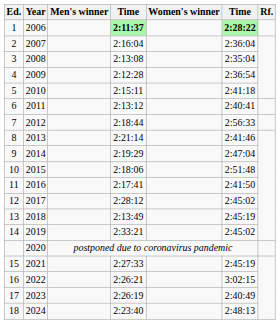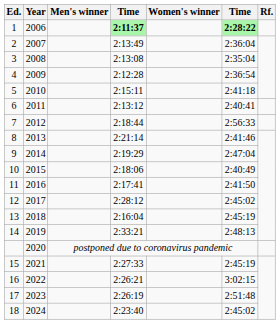 <table class="wikitable sortable" style="text-align:center">
 <tr>
 <th class="unsortable">Ed.</th>
 <th>Year</th>
 <th>Men's winner</th>
 <th>Time</th>
 <th>Women's winner</th>
 <th>Time</th>
 <th class="unsortable">Rf.</th>
 </tr>
 <tr>
 <td>1</td>
 <td>2006</td>
 <td align="left"></td>
 <td bgcolor="#A9F5A9"><strong>2:11:37</strong></td>
 <td align="left"></td>
 <td bgcolor="#A9F5A9"><strong>2:28:22</strong></td>
 <td></td>
 </tr>
 <tr>
 <td>2</td>
 <td>2007</td>
 <td align="left"></td>
-<td>2:16:04</td>
+<td>2:13:49</td>
 <td align="left"></td>
 <td>2:36:04</td>
 </tr>
 <tr>
 <td>3</td>
 <td>2008</td>
 <td align="left"></td>
 <td>2:13:08</td>
 <td align="left"></td>
 <td>2:35:04</td>
 </tr>
 <tr>
 <td>4</td>
 <td>2009</td>
 <td align="left"></td>
 <td>2:12:28</td>
 <td align="left"></td>
 <td>2:36:54</td>
 </tr>
 <tr>
 <td>5</td>
 <td>2010</td>
 <td align="left"></td>
 <td>2:15:11</td>
 <td align="left"></td>
 <td>2:41:18</td>
 </tr>
 <tr>
 <td>6</td>
 <td>2011</td>
 <td align="left"></td>
 <td>2:13:12</td>
 <td align="left"></td>
 <td>2:40:41</td>
 <td></td>
 </tr>
 <tr>
 <td>7</td>
 <td>2012</td>
 <td align="left"></td>
 <td>2:18:44</td>
 <td align="left"></td>
 <td>2:56:33</td>
 <td></td>
 </tr>
 <tr>
 <td>8</td>
 <td>2013</td>
 <td align="left"></td>
 <td>2:21:14</td>
 <td align="left"></td>
 <td>2:41:46</td>
 </tr>
 <tr>
 <td>9</td>
 <td>2014</td>
 <td align="left"></td>
 <td>2:19:29</td>
 <td align="left"></td>
 <td>2:47:04</td>
 </tr>
 <tr>
 <td>10</td>
 <td>2015</td>
 <td align="left"></td>
 <td>2:18:06</td>
 <td align="left"></td>
-<td>2:51:48</td>
+<td>2:40:49</td>
 </tr>
 <tr>
 <td>11</td>
 <td>2016</td>
 <td align="left"></td>
 <td>2:17:41</td>
 <td align="left"></td>
 <td>2:41:50</td>
 </tr>
 <tr>
 <td>12</td>
 <td>2017</td>
 <td align="left"></td>
 <td>2:28:12</td>
 <td align="left"></td>
 <td>2:45:02</td>
 </tr>
 <tr>
 <td>13</td>
 <td>2018</td>
 <td align="left"></td>
-<td>2:13:49</td>
+<td>2:16:04</td>
 <td align="left"></td>
 <td>2:45:19</td>
 </tr>
 <tr>
 <td>14</td>
 <td>2019</td>
 <td align="left"></td>
 <td>2:33:21</td>
 <td align="left"></td>
-<td>2:45:02</td>
+<td>2:48:13</td>
 </tr>
 <tr>
 <td></td>
 <td>2020</td>
 <td colspan="4" align="center" data-sort-value=""><em>postponed due to coronavirus pandemic</em></td>
 <td></td>
 </tr>
 <tr>
 <td>15</td>
 <td>2021</td>
 <td align="left"></td>
 <td>2:27:33</td>
 <td align="left"></td>
 <td>2:45:19</td>
 </tr>
 <tr>
 <td>16</td>
 <td>2022</td>
 <td align="left"></td>
 <td>2:26:21</td>
 <td align="left"></td>
 <td>3:02:15</td>
 </tr>
 <tr>
 <td>17</td>
 <td>2023</td>
 <td align="left"></td>
 <td>2:26:19</td>
 <td align="left"></td>
-<td>2:40:49</td>
+<td>2:51:48</td>
 </tr>
 <tr>
 <td>18</td>
 <td>2024</td>
 <td align="left"></td>
 <td>2:23:40</td>
 <td align="left"></td>
-<td>2:48:13</td>
+<td>2:45:02</td>
 </tr>
 </table>
